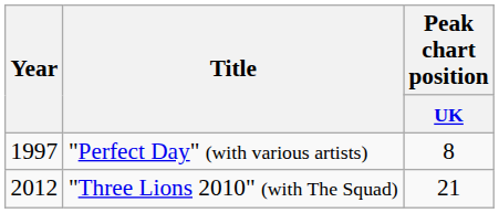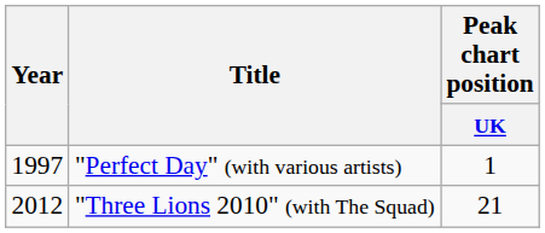 <table class="wikitable">
 <tr>
 <th rowspan="2">Year</th>
 <th rowspan="2">Title</th>
 <th>Peak chart position</th>
 </tr>
 <tr>
 <th style="width:40px;"><small><a href='#'>UK</a></small></th>
 </tr>
 <tr>
 <td>1997</td>
 <td>"<a href='#'>Perfect Day</a>" <small>(with various artists)</small></td>
-<td align=center>8</td>
+<td align=center>1</td>
 </tr>
 <tr>
 <td>2012</td>
 <td>"<a href='#'>Three Lions</a> 2010" <small>(with The Squad)</small></td>
 <td align=center>21</td>
 </tr>
 </table>
